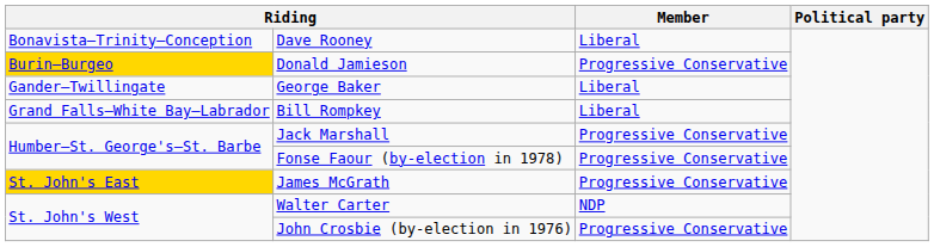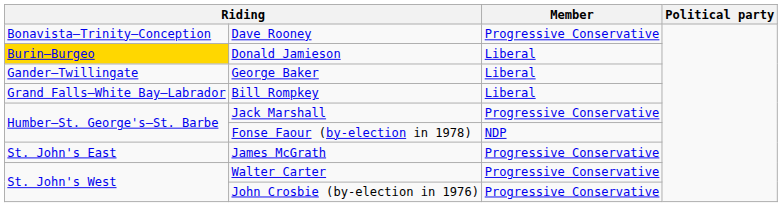 <table class="wikitable">
 <tr>
 <th colspan="2">Riding</th>
 <th>Member</th>
 <th>Political party</th>
 </tr>
 <tr>
 <td><a href='#'>Bonavista—Trinity—Conception</a></td>
 <td><a href='#'>Dave Rooney</a></td>
-<td><a href='#'>Liberal</a></td>
+<td><a href='#'>Progressive Conservative</a></td>
 </tr>
 <tr>
 <td style="background: gold;"><a href='#'>Burin—Burgeo</a></td>
 <td><a href='#'>Donald Jamieson</a></td>
-<td><a href='#'>Progressive Conservative</a></td>
+<td><a href='#'>Liberal</a></td>
 </tr>
 <tr>
 <td><a href='#'>Gander—Twillingate</a></td>
 <td><a href='#'>George Baker</a></td>
 <td><a href='#'>Liberal</a></td>
 </tr>
 <tr>
 <td><a href='#'>Grand Falls—White Bay—Labrador</a></td>
 <td><a href='#'>Bill Rompkey</a></td>
 <td><a href='#'>Liberal</a></td>
 </tr>
 <tr>
 <td rowspan="2"><a href='#'>Humber—St. George's—St. Barbe</a></td>
 <td><a href='#'>Jack Marshall</a></td>
 <td><a href='#'>Progressive Conservative</a></td>
 </tr>
 <tr>
 <td><a href='#'>Fonse Faour</a> (<a href='#'>by-election</a> in 1978)</td>
-<td><a href='#'>Progressive Conservative</a></td>
+<td><a href='#'>NDP</a></td>
 </tr>
 <tr>
-<td style="background: gold;"><a href='#'>St. John's East</a></td>
+<td><a href='#'>St. John's East</a></td>
 <td><a href='#'>James McGrath</a></td>
 <td><a href='#'>Progressive Conservative</a></td>
 </tr>
 <tr>
 <td rowspan="2"><a href='#'>St. John's West</a></td>
 <td><a href='#'>Walter Carter</a></td>
-<td><a href='#'>NDP</a></td>
+<td><a href='#'>Progressive Conservative</a></td>
 </tr>
 <tr>
 <td><a href='#'>John Crosbie</a> (by-election in 1976)</td>
 <td><a href='#'>Progressive Conservative</a></td>
 </tr>
 </table>
